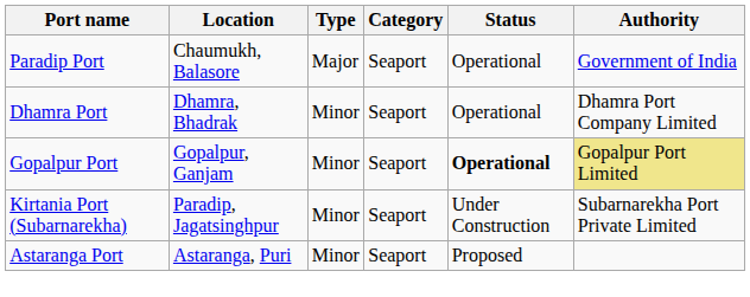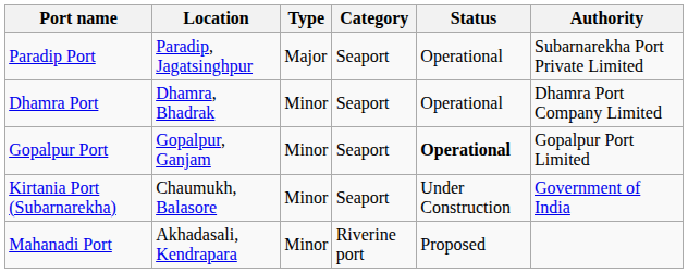 <table class="wikitable sortable" style="width:100%;">
 <tr>
 <th>Port name</th>
 <th>Location</th>
 <th>Type</th>
 <th>Category</th>
 <th>Status</th>
 <th>Authority</th>
 </tr>
 <tr>
 <td><a href='#'>Paradip Port</a></td>
-<td>Chaumukh, <a href='#'>Balasore</a></td>
+<td><a href='#'>Paradip</a>, <a href='#'>Jagatsinghpur</a></td>
 <td>Major</td>
 <td>Seaport</td>
 <td>Operational</td>
-<td><a href='#'>Government of India</a></td>
+<td>Subarnarekha Port Private Limited</td>
 </tr>
 <tr>
 <td><a href='#'>Dhamra Port</a></td>
 <td><a href='#'>Dhamra</a>, <a href='#'>Bhadrak</a></td>
 <td>Minor</td>
 <td>Seaport</td>
 <td>Operational</td>
 <td>Dhamra Port Company Limited</td>
 </tr>
 <tr>
 <td><a href='#'>Gopalpur Port</a></td>
 <td><a href='#'>Gopalpur</a>, <a href='#'>Ganjam</a></td>
 <td>Minor</td>
 <td>Seaport</td>
 <td><strong>Operational</strong></td>
-<td style="background: khaki;">Gopalpur Port Limited</td>
+<td>Gopalpur Port Limited</td>
 </tr>
 <tr>
 <td><a href='#'>Kirtania Port (Subarnarekha)</a></td>
-<td><a href='#'>Paradip</a>, <a href='#'>Jagatsinghpur</a></td>
+<td>Chaumukh, <a href='#'>Balasore</a></td>
 <td>Minor</td>
 <td>Seaport</td>
 <td>Under Construction</td>
-<td>Subarnarekha Port Private Limited</td>
+<td><a href='#'>Government of India</a></td>
 </tr>
 <tr>
-<td><a href='#'>Astaranga Port</a></td>
-<td><a href='#'>Astaranga</a>, <a href='#'>Puri</a></td>
+<td><a href='#'>Mahanadi Port</a></td>
+<td>Akhadasali, <a href='#'>Kendrapara</a></td>
 <td>Minor</td>
-<td>Seaport</td>
+<td>Riverine port</td>
 <td>Proposed</td>
 <td></td>
 </tr>
 </table>
